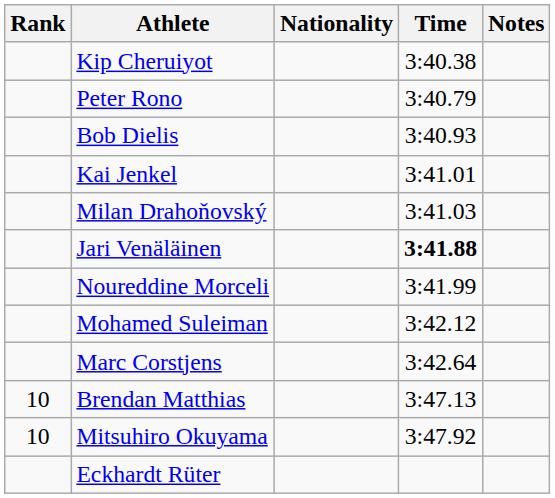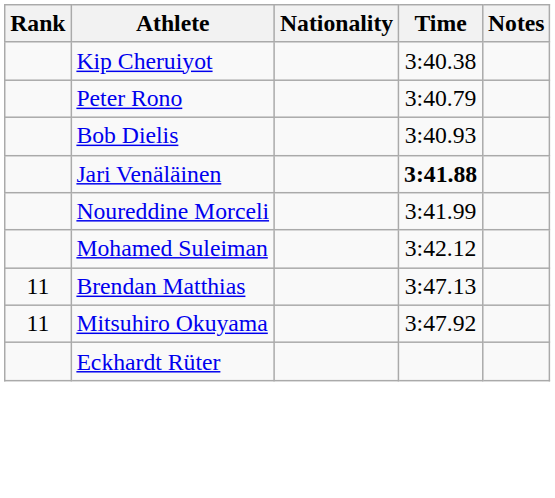 <table class="wikitable sortable" style="text-align:center">
 <tr>
 <th>Rank</th>
 <th>Athlete</th>
 <th>Nationality</th>
 <th>Time</th>
 <th>Notes</th>
 </tr>
 <tr>
 <td></td>
 <td align=left><a href='#'>Kip Cheruiyot</a></td>
 <td align=left></td>
 <td>3:40.38</td>
 <td></td>
 </tr>
 <tr>
 <td></td>
 <td align=left><a href='#'>Peter Rono</a></td>
 <td align=left></td>
 <td>3:40.79</td>
 <td></td>
 </tr>
 <tr>
 <td></td>
 <td align=left><a href='#'>Bob Dielis</a></td>
 <td align=left></td>
 <td>3:40.93</td>
 <td></td>
 </tr>
 <tr>
 <td></td>
-<td align=left><a href='#'>Kai Jenkel</a></td>
-<td align=left></td>
-<td>3:41.01</td>
-<td></td>
-</tr>
-<tr>
-<td></td>
-<td align=left><a href='#'>Milan Drahoňovský</a></td>
-<td align=left></td>
-<td>3:41.03</td>
-<td></td>
-</tr>
-<tr>
-<td></td>
 <td align=left><a href='#'>Jari Venäläinen</a></td>
 <td align=left></td>
 <td><strong>3:41.88</strong></td>
 <td></td>
 </tr>
 <tr>
 <td></td>
 <td align=left><a href='#'>Noureddine Morceli</a></td>
 <td align=left></td>
 <td>3:41.99</td>
 <td></td>
 </tr>
 <tr>
 <td></td>
 <td align=left><a href='#'>Mohamed Suleiman</a></td>
 <td align=left></td>
 <td>3:42.12</td>
 <td></td>
 </tr>
 <tr>
-<td></td>
-<td align=left><a href='#'>Marc Corstjens</a></td>
-<td align=left></td>
-<td>3:42.64</td>
-<td></td>
-</tr>
-<tr>
-<td>10</td>
+<td>11</td>
 <td align=left><a href='#'>Brendan Matthias</a></td>
 <td align=left></td>
 <td>3:47.13</td>
 <td></td>
 </tr>
 <tr>
-<td>10</td>
+<td>11</td>
 <td align=left><a href='#'>Mitsuhiro Okuyama</a></td>
 <td align=left></td>
 <td>3:47.92</td>
 <td></td>
 </tr>
 <tr>
 <td></td>
 <td align="left"><a href='#'>Eckhardt Rüter</a></td>
 <td align=left></td>
 <td></td>
 <td></td>
 </tr>
 </table>
